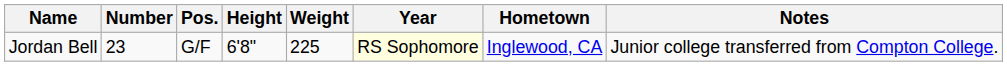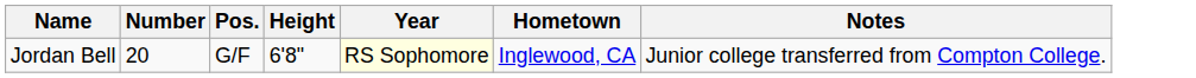 <table class="wikitable sortable" border="1">
 <tr>
 <th>Name</th>
 <th>Number</th>
 <th>Pos.</th>
 <th>Height</th>
-<th>Weight</th>
 <th>Year</th>
 <th>Hometown</th>
 <th class="unsortable">Notes</th>
 </tr>
 <tr>
 <td>Jordan Bell</td>
-<td>23</td>
+<td>20</td>
 <td>G/F</td>
 <td>6'8"</td>
-<td>225</td>
 <td style="background: lightyellow;">RS Sophomore</td>
 <td><a href='#'>Inglewood, CA</a></td>
 <td>Junior college transferred from <a href='#'>Compton College</a>.</td>
 </tr>
 </table>
